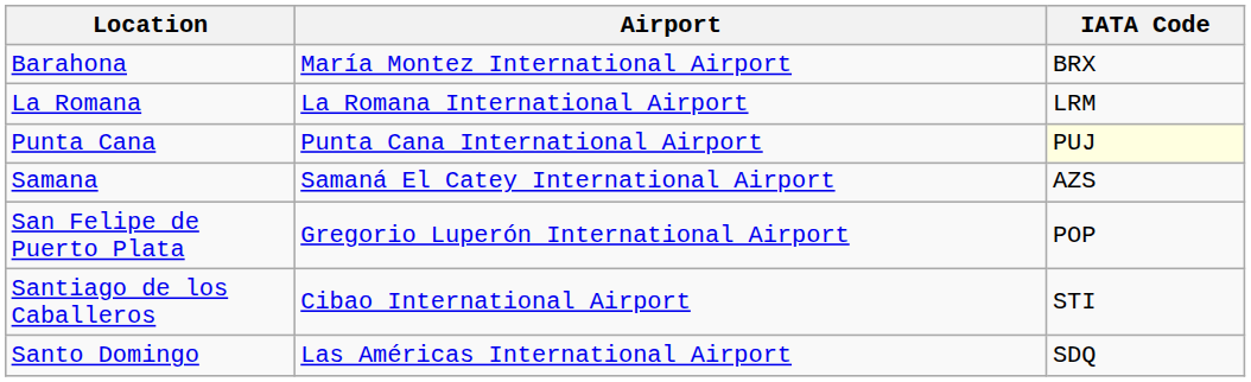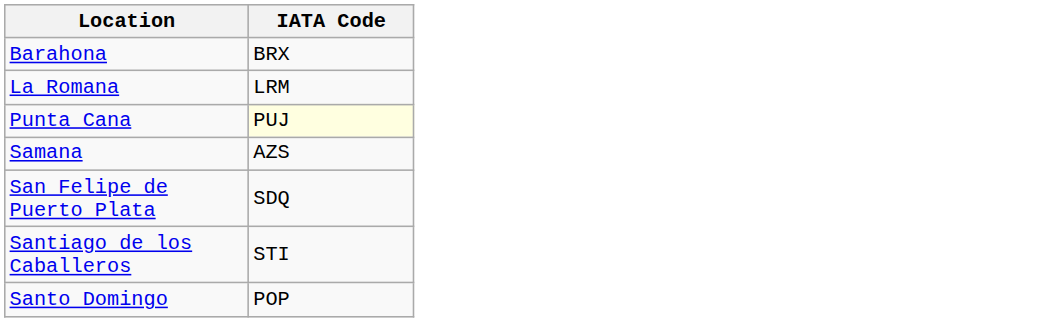 <table class="wikitable">
 <tr>
 <th scope="col" style="width:150px;"><strong>Location</strong></th>
-<th scope="col" style="width:400px;"><strong>Airport</strong></th>
 <th scope="col" style="width:100px;"><strong>IATA Code</strong></th>
 </tr>
 <tr>
 <td><a href='#'>Barahona</a></td>
-<td><a href='#'>María Montez International Airport</a></td>
 <td>BRX</td>
 </tr>
 <tr>
 <td><a href='#'>La Romana</a></td>
-<td><a href='#'>La Romana International Airport</a></td>
 <td>LRM</td>
 </tr>
 <tr>
 <td><a href='#'>Punta Cana</a></td>
-<td><a href='#'>Punta Cana International Airport</a></td>
 <td style="background: lightyellow;">PUJ</td>
 </tr>
 <tr>
 <td><a href='#'>Samana</a></td>
-<td><a href='#'>Samaná El Catey International Airport</a></td>
 <td>AZS</td>
 </tr>
 <tr>
 <td><a href='#'>San Felipe de Puerto Plata</a></td>
-<td><a href='#'>Gregorio Luperón International Airport</a></td>
-<td>POP</td>
+<td>SDQ</td>
 </tr>
 <tr>
 <td><a href='#'>Santiago de los Caballeros</a></td>
-<td><a href='#'>Cibao International Airport</a></td>
 <td>STI</td>
 </tr>
 <tr>
 <td><a href='#'>Santo Domingo</a></td>
-<td><a href='#'>Las Américas International Airport</a></td>
-<td>SDQ</td>
+<td>POP</td>
 </tr>
 </table>
